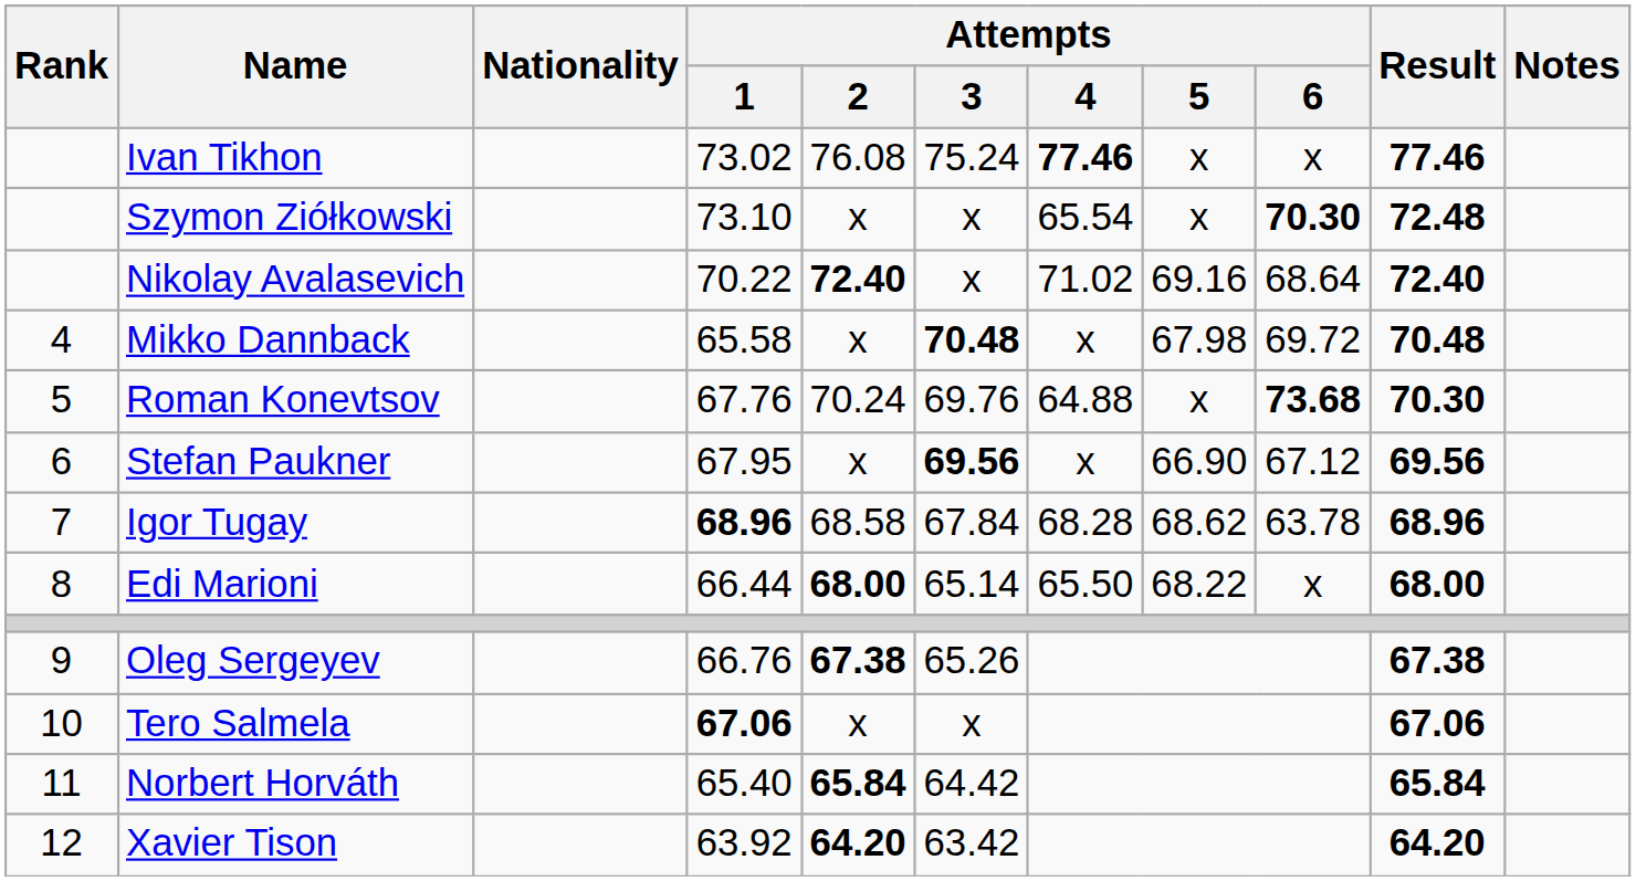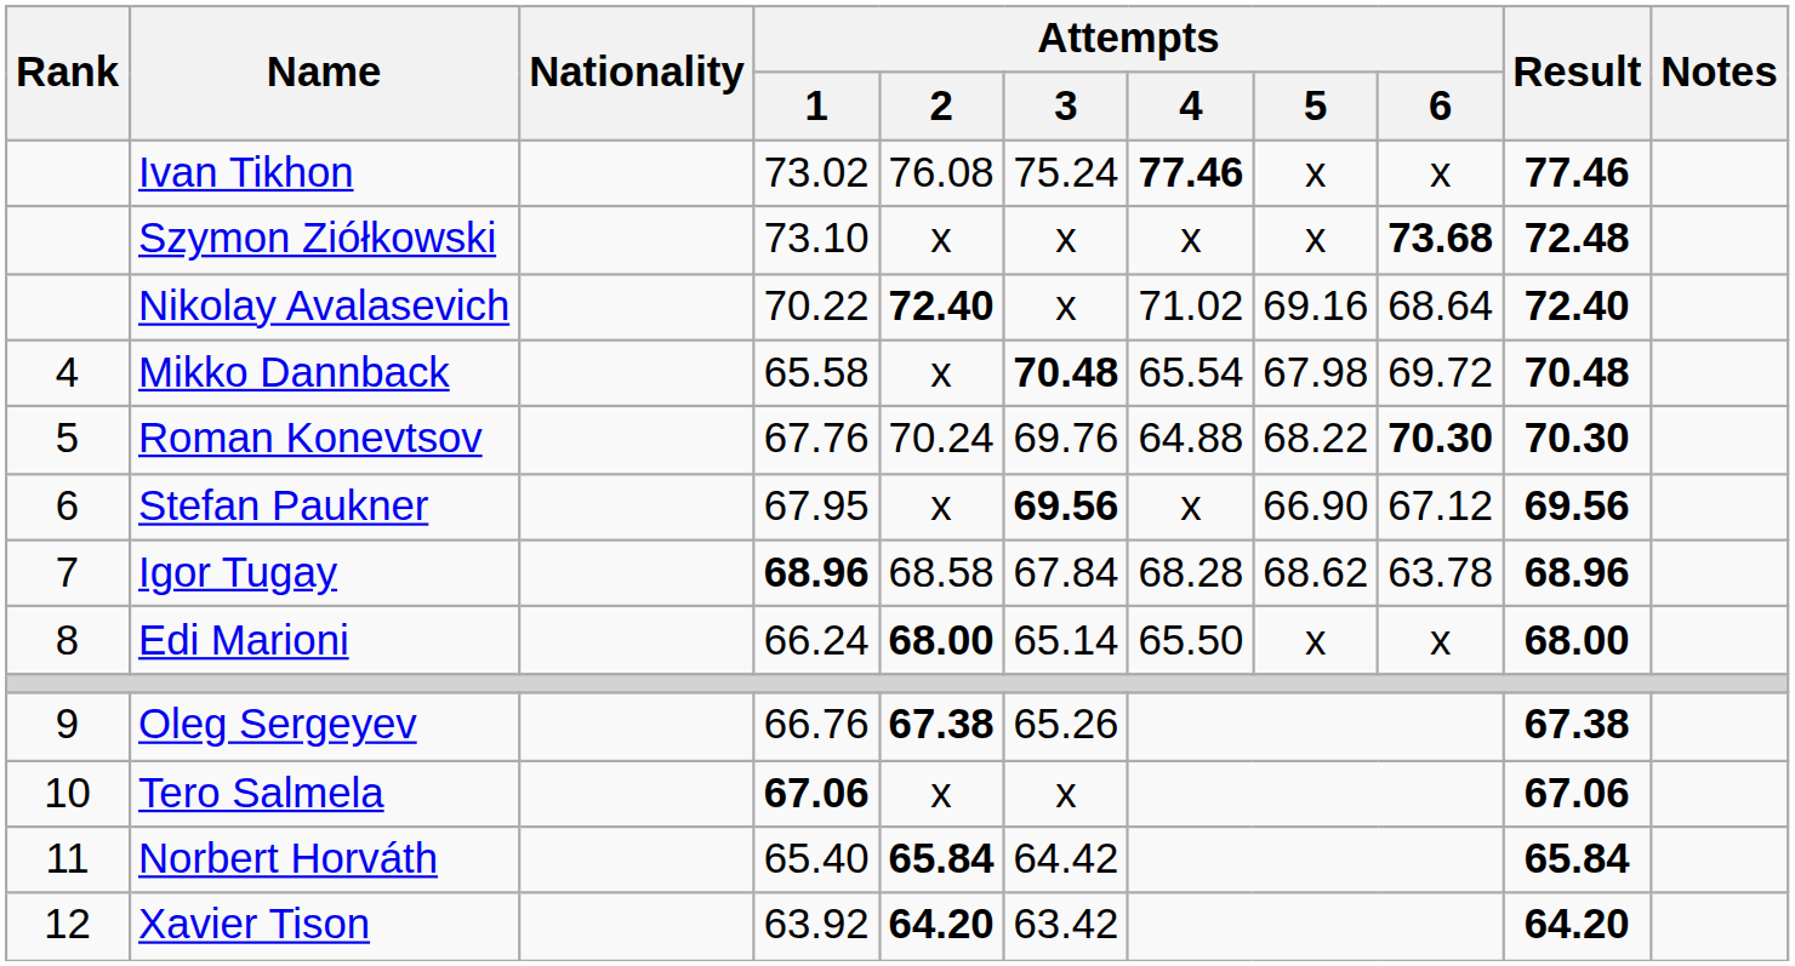 <table class="wikitable sortable" style="text-align:center">
 <tr>
 <th rowspan=2>Rank</th>
 <th rowspan=2>Name</th>
 <th rowspan=2>Nationality</th>
 <th colspan=6>Attempts</th>
 <th rowspan=2>Result</th>
 <th rowspan=2>Notes</th>
 </tr>
 <tr>
 <th>1</th>
 <th>2</th>
 <th>3</th>
 <th>4</th>
 <th>5</th>
 <th>6</th>
 </tr>
 <tr>
 <td></td>
 <td align=left><a href='#'>Ivan Tikhon</a></td>
 <td align=left></td>
 <td>73.02</td>
 <td>76.08</td>
 <td>75.24</td>
 <td><strong>77.46</strong></td>
 <td>x</td>
 <td>x</td>
 <td><strong>77.46</strong></td>
 <td></td>
 </tr>
 <tr>
 <td></td>
 <td align=left><a href='#'>Szymon Ziółkowski</a></td>
 <td align=left></td>
 <td>73.10</td>
 <td>x</td>
 <td>x</td>
-<td>65.54</td>
 <td>x</td>
-<td><strong>70.30</strong></td>
+<td>x</td>
+<td><strong>73.68</strong></td>
 <td><strong>72.48</strong></td>
 <td></td>
 </tr>
 <tr>
 <td></td>
 <td align=left><a href='#'>Nikolay Avalasevich</a></td>
 <td align=left></td>
 <td>70.22</td>
 <td><strong>72.40</strong></td>
 <td>x</td>
 <td>71.02</td>
 <td>69.16</td>
 <td>68.64</td>
 <td><strong>72.40</strong></td>
 <td></td>
 </tr>
 <tr>
 <td>4</td>
 <td align=left><a href='#'>Mikko Dannback</a></td>
 <td align=left></td>
 <td>65.58</td>
 <td>x</td>
 <td><strong>70.48</strong></td>
-<td>x</td>
+<td>65.54</td>
 <td>67.98</td>
 <td>69.72</td>
 <td><strong>70.48</strong></td>
 <td></td>
 </tr>
 <tr>
 <td>5</td>
 <td align=left><a href='#'>Roman Konevtsov</a></td>
 <td align=left></td>
 <td>67.76</td>
 <td>70.24</td>
 <td>69.76</td>
 <td>64.88</td>
-<td>x</td>
-<td><strong>73.68</strong></td>
+<td>68.22</td>
+<td><strong>70.30</strong></td>
 <td><strong>70.30</strong></td>
 <td></td>
 </tr>
 <tr>
 <td>6</td>
 <td align=left><a href='#'>Stefan Paukner</a></td>
 <td align=left></td>
 <td>67.95</td>
 <td>x</td>
 <td><strong>69.56</strong></td>
 <td>x</td>
 <td>66.90</td>
 <td>67.12</td>
 <td><strong>69.56</strong></td>
 <td></td>
 </tr>
 <tr>
 <td>7</td>
 <td align=left><a href='#'>Igor Tugay</a></td>
 <td align=left></td>
 <td><strong>68.96</strong></td>
 <td>68.58</td>
 <td>67.84</td>
 <td>68.28</td>
 <td>68.62</td>
 <td>63.78</td>
 <td><strong>68.96</strong></td>
 <td></td>
 </tr>
 <tr>
 <td>8</td>
 <td align=left><a href='#'>Edi Marioni</a></td>
 <td align=left></td>
-<td>66.44</td>
+<td>66.24</td>
 <td><strong>68.00</strong></td>
 <td>65.14</td>
 <td>65.50</td>
-<td>68.22</td>
+<td>x</td>
 <td>x</td>
 <td><strong>68.00</strong></td>
 <td></td>
 </tr>
 <tr>
 <td colspan=11 bgcolor=lightgray></td>
 </tr>
 <tr>
 <td>9</td>
 <td align=left><a href='#'>Oleg Sergeyev</a></td>
 <td align=left></td>
 <td>66.76</td>
 <td><strong>67.38</strong></td>
 <td>65.26</td>
 <td colspan=3></td>
 <td><strong>67.38</strong></td>
 <td></td>
 </tr>
 <tr>
 <td>10</td>
 <td align=left><a href='#'>Tero Salmela</a></td>
 <td align=left></td>
 <td><strong>67.06</strong></td>
 <td>x</td>
 <td>x</td>
 <td colspan=3></td>
 <td><strong>67.06</strong></td>
 <td></td>
 </tr>
 <tr>
 <td>11</td>
 <td align=left><a href='#'>Norbert Horváth</a></td>
 <td align=left></td>
 <td>65.40</td>
 <td><strong>65.84</strong></td>
 <td>64.42</td>
 <td colspan=3></td>
 <td><strong>65.84</strong></td>
 <td></td>
 </tr>
 <tr>
 <td>12</td>
 <td align=left><a href='#'>Xavier Tison</a></td>
 <td align=left></td>
 <td>63.92</td>
 <td><strong>64.20</strong></td>
 <td>63.42</td>
 <td colspan=3></td>
 <td><strong>64.20</strong></td>
 <td></td>
 </tr>
 </table>
